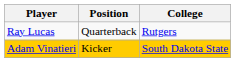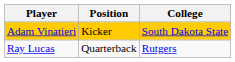 <table class="wikitable">
 <tr>
 <th>Player</th>
 <th>Position</th>
 <th>College</th>
 </tr>
+<tr style="background:#fc0;">
+<td><a href='#'>Adam Vinatieri</a></td>
+<td>Kicker</td>
+<td><a href='#'>South Dakota State</a></td>
+</tr>
 <tr>
 <td><a href='#'>Ray Lucas</a></td>
 <td>Quarterback</td>
 <td><a href='#'>Rutgers</a></td>
 </tr>
-<tr style="background:#fc0;">
-<td><a href='#'>Adam Vinatieri</a></td>
-<td>Kicker</td>
-<td><a href='#'>South Dakota State</a></td>
-</tr>
 </table>
